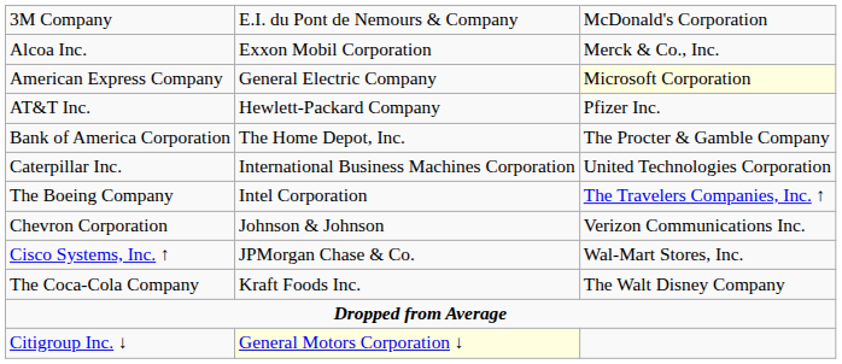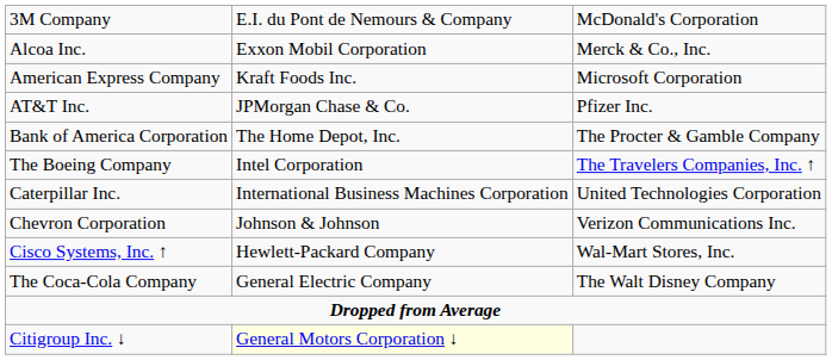 <table class="wikitable" border="1">
 <tr>
 <td>3M Company</td>
 <td>E.I. du Pont de Nemours & Company</td>
 <td>McDonald's Corporation</td>
 </tr>
 <tr>
 <td>Alcoa Inc.</td>
 <td>Exxon Mobil Corporation</td>
 <td>Merck & Co., Inc.</td>
 </tr>
 <tr>
 <td>American Express Company</td>
-<td>General Electric Company</td>
-<td style="background: lightyellow;">Microsoft Corporation</td>
+<td>Kraft Foods Inc.</td>
+<td>Microsoft Corporation</td>
 </tr>
 <tr>
 <td>AT&T Inc.</td>
-<td>Hewlett-Packard Company</td>
+<td>JPMorgan Chase & Co.</td>
 <td>Pfizer Inc.</td>
 </tr>
 <tr>
 <td>Bank of America Corporation</td>
 <td>The Home Depot, Inc.</td>
 <td>The Procter & Gamble Company</td>
 </tr>
 <tr>
+<td>The Boeing Company</td>
+<td>Intel Corporation</td>
+<td><a href='#'>The Travelers Companies, Inc.</a> ↑</td>
+</tr>
+<tr>
 <td>Caterpillar Inc.</td>
 <td>International Business Machines Corporation</td>
 <td>United Technologies Corporation</td>
-</tr>
-<tr>
-<td>The Boeing Company</td>
-<td>Intel Corporation</td>
-<td><a href='#'>The Travelers Companies, Inc.</a> ↑</td>
 </tr>
 <tr>
 <td>Chevron Corporation</td>
 <td>Johnson & Johnson</td>
 <td>Verizon Communications Inc.</td>
 </tr>
 <tr>
 <td><a href='#'>Cisco Systems, Inc.</a> ↑</td>
-<td>JPMorgan Chase & Co.</td>
+<td>Hewlett-Packard Company</td>
 <td>Wal-Mart Stores, Inc.</td>
 </tr>
 <tr>
 <td>The Coca-Cola Company</td>
-<td>Kraft Foods Inc.</td>
+<td>General Electric Company</td>
 <td>The Walt Disney Company</td>
 </tr>
 <tr>
 <td colspan="3" align="center"><strong><em>Dropped from Average</em></strong></td>
 </tr>
 <tr>
 <td><a href='#'>Citigroup Inc.</a> ↓</td>
 <td style="background: lightyellow;"><a href='#'>General Motors Corporation</a> ↓</td>
 <td></td>
 </tr>
 </table>
